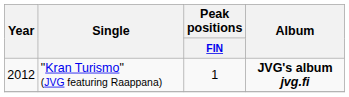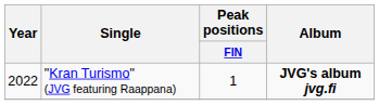 <table class="wikitable">
 <tr>
 <th align="center" rowspan="2" width="10">Year</th>
 <th align="center" rowspan="2" width="180">Single</th>
 <th align="center" colspan="1" width="20">Peak positions</th>
 <th align="center" rowspan="2" width="120">Album</th>
 </tr>
 <tr>
 <th width="20"><small><a href='#'>FIN</a><br></small></th>
 </tr>
 <tr>
-<td>2012</td>
+<td>2022</td>
 <td>"<a href='#'>Kran Turismo</a>" <br><small>(<a href='#'>JVG</a> featuring Raappana)</small></td>
 <td style="text-align:center;">1</td>
 <td style="text-align:center;"><strong>JVG's album <br><em>jvg.fi</em></strong></td>
 </tr>
 <tr>
 </tr>
 </table>
